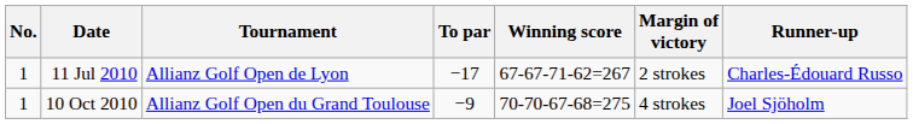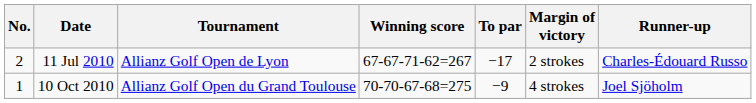 <table class="wikitable" style="font-size:95%;">
 <tr>
 <th>No.</th>
 <th>Date</th>
 <th>Tournament</th>
+<th>Winning score</th>
 <th>To par</th>
-<th>Winning score</th>
 <th>Margin of<br>victory</th>
 <th>Runner-up</th>
 </tr>
 <tr>
-<td align=center>1</td>
+<td align=center>2</td>
 <td align=right>11 Jul <a href='#'>2010</a></td>
 <td><a href='#'>Allianz Golf Open de Lyon</a></td>
+<td>67-67-71-62=267</td>
 <td align=center>−17</td>
-<td>67-67-71-62=267</td>
 <td>2 strokes</td>
 <td> <a href='#'>Charles-Édouard Russo</a></td>
 </tr>
 <tr>
 <td align=center>1</td>
 <td align=right>10 Oct 2010</td>
 <td><a href='#'>Allianz Golf Open du Grand Toulouse</a></td>
+<td>70-70-67-68=275</td>
 <td align=center>−9</td>
-<td>70-70-67-68=275</td>
 <td>4 strokes</td>
 <td> <a href='#'>Joel Sjöholm</a></td>
 </tr>
 </table>
